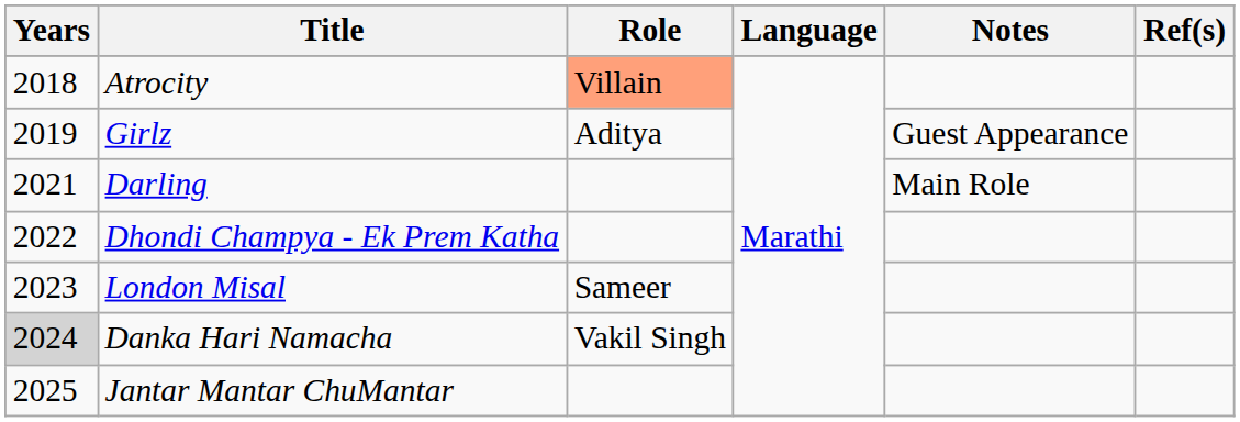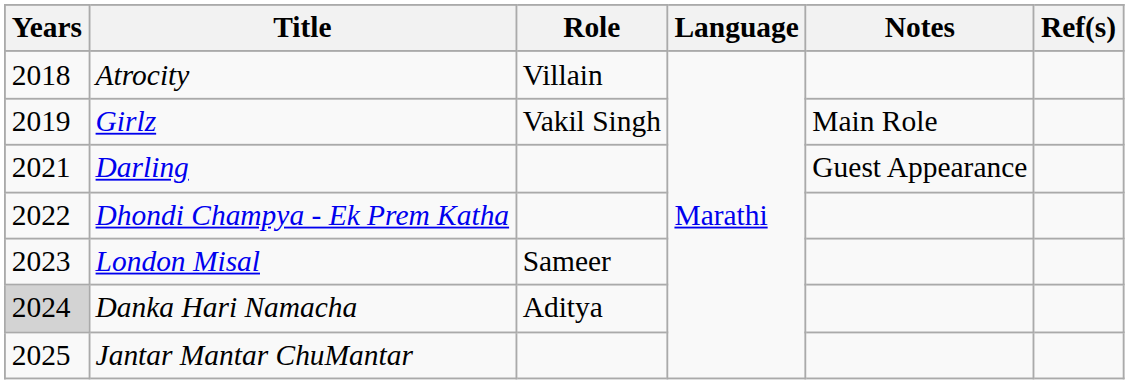 <table class="wikitable">
 <tr>
 <th>Years</th>
 <th>Title</th>
 <th>Role</th>
 <th>Language</th>
 <th>Notes</th>
 <th>Ref(s)</th>
 </tr>
 <tr>
 <td>2018</td>
 <td><em>Atrocity</em></td>
-<td style="background: lightsalmon;">Villain</td>
+<td>Villain</td>
 <td rowspan="7"><a href='#'>Marathi</a></td>
 <td></td>
 <td></td>
 </tr>
 <tr>
 <td>2019</td>
 <td><em><a href='#'>Girlz</a></em></td>
-<td>Aditya</td>
-<td>Guest Appearance</td>
+<td>Vakil Singh</td>
+<td>Main Role</td>
 <td></td>
 </tr>
 <tr>
 <td>2021</td>
 <td><em><a href='#'>Darling</a></em></td>
 <td></td>
-<td>Main Role</td>
+<td>Guest Appearance</td>
 <td></td>
 </tr>
 <tr>
 <td>2022</td>
 <td><em><a href='#'>Dhondi Champya - Ek Prem Katha</a></em></td>
 <td></td>
 <td></td>
 <td></td>
 </tr>
 <tr>
 <td>2023</td>
 <td><em><a href='#'>London Misal</a></em></td>
 <td>Sameer</td>
 <td></td>
 <td></td>
 </tr>
 <tr>
 <td style="background: lightgrey;">2024</td>
 <td><em>Danka Hari Namacha</em></td>
-<td>Vakil Singh</td>
+<td>Aditya</td>
 <td></td>
 <td></td>
 </tr>
 <tr>
 <td>2025</td>
 <td><em>Jantar Mantar ChuMantar</em></td>
 <td></td>
 <td></td>
 <td></td>
 </tr>
 </table>
